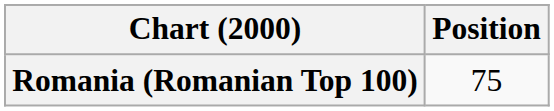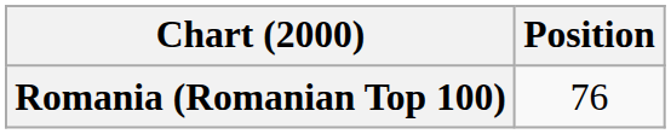 <table class="wikitable plainrowheaders" style="text-align:center">
 <tr>
 <th>Chart (2000)</th>
 <th>Position</th>
 </tr>
 <tr>
 <th scope="row">Romania (Romanian Top 100)</th>
-<td>75</td>
+<td>76</td>
 </tr>
 </table>
